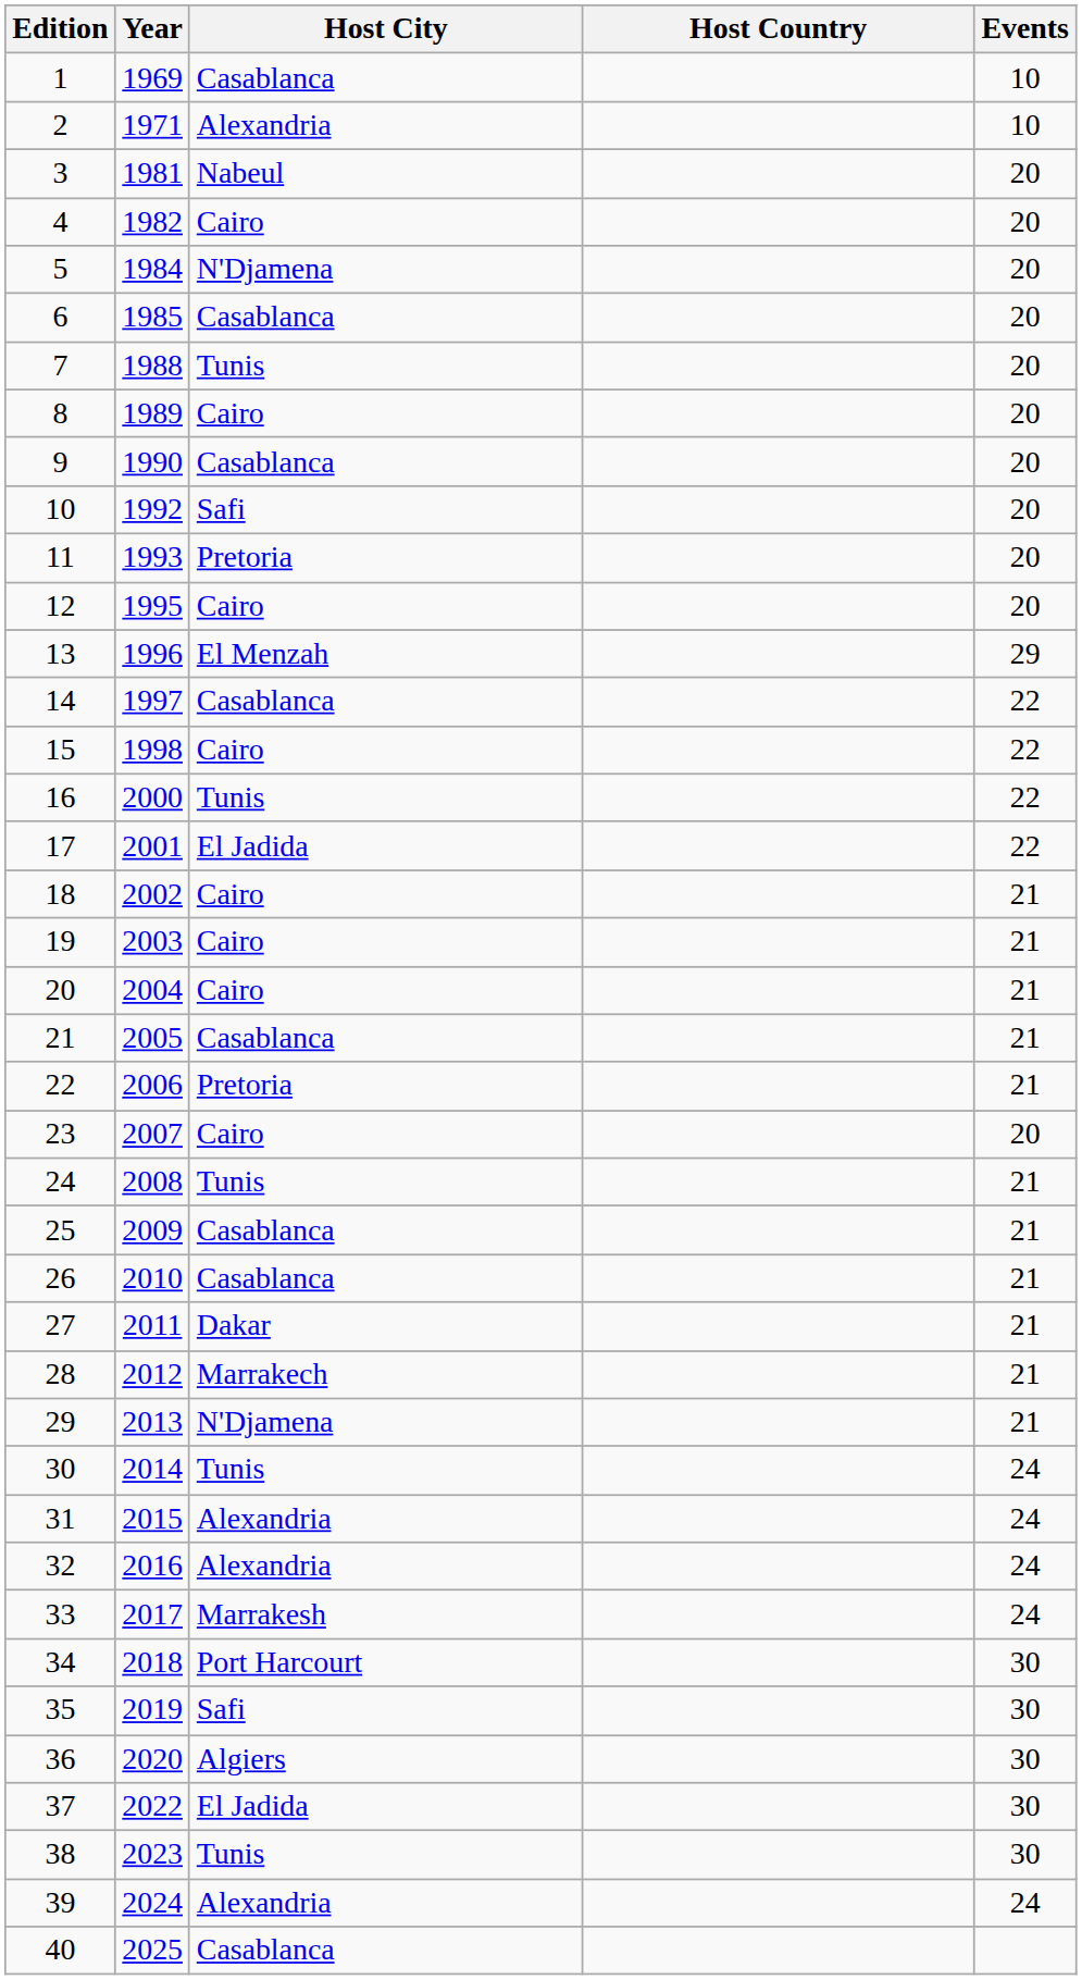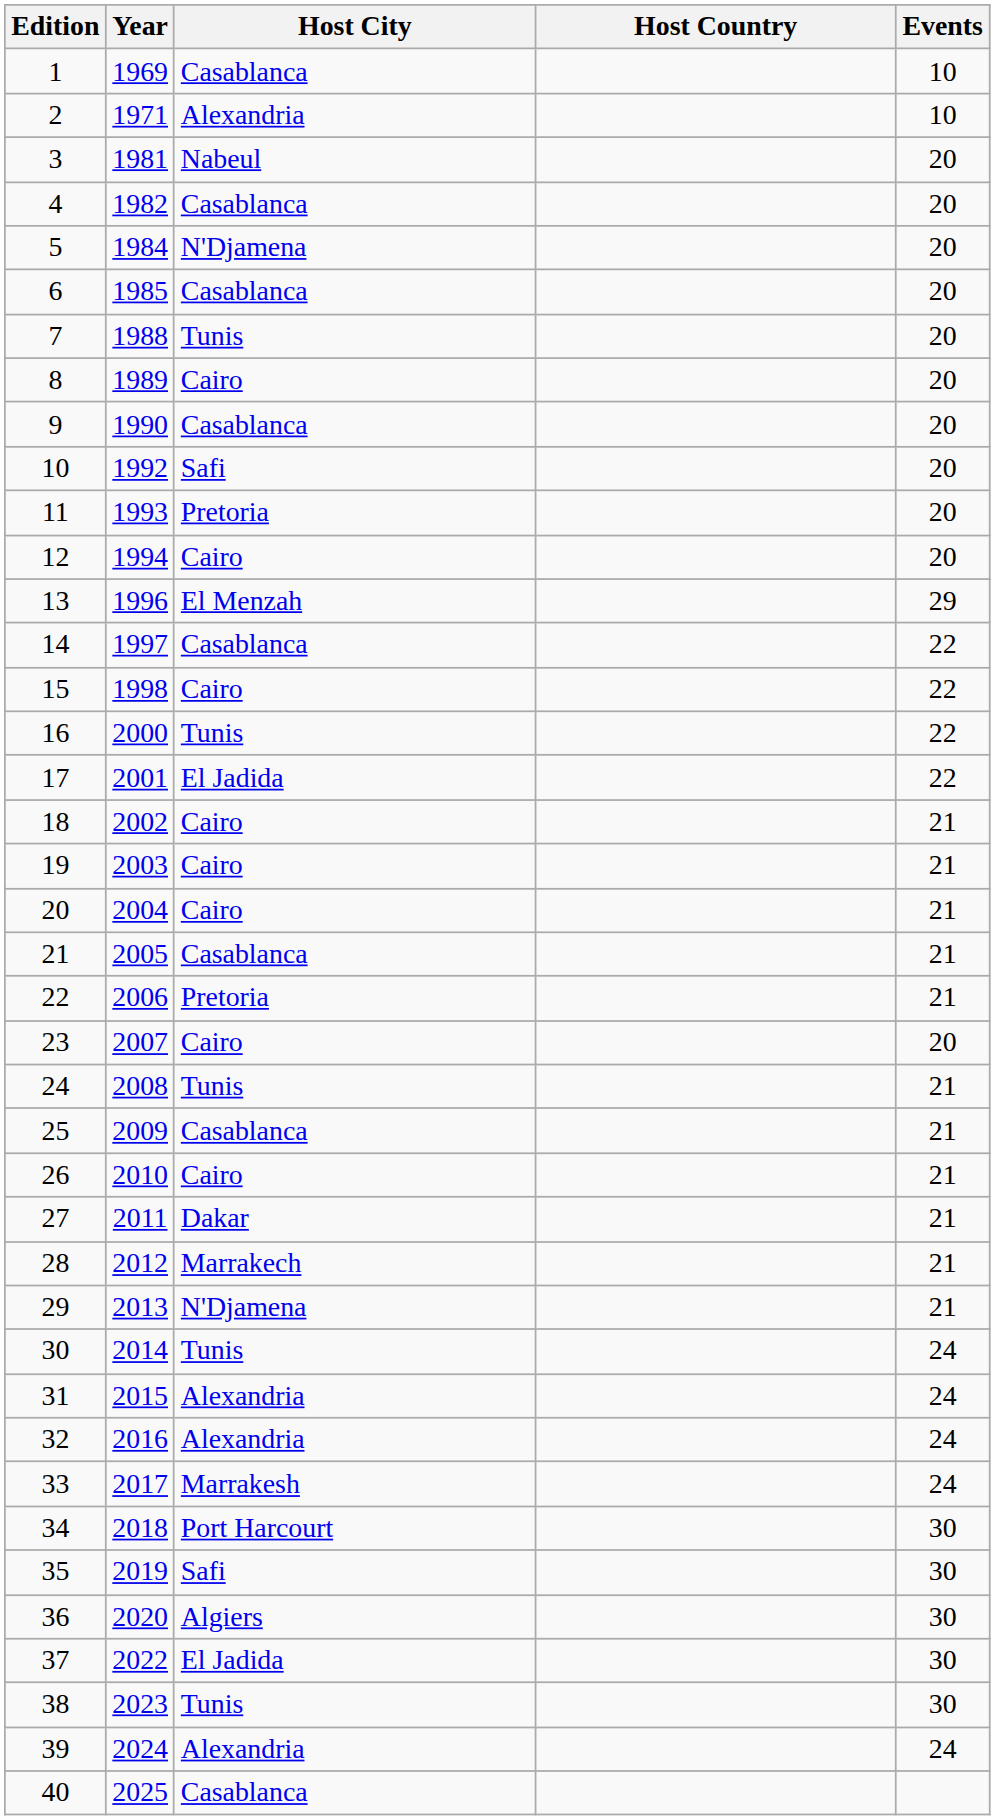 <table class="wikitable sortable" style="font-size:100%">
 <tr>
 <th width=30>Edition</th>
 <th width=30>Year</th>
 <th width=200>Host City</th>
 <th width=200>Host Country</th>
 <th width=30>Events</th>
 </tr>
 <tr>
 <td align=center>1</td>
 <td align=center><a href='#'>1969</a></td>
 <td><a href='#'>Casablanca</a></td>
 <td></td>
 <td align=center>10</td>
 </tr>
 <tr>
 <td align=center>2</td>
 <td align=center><a href='#'>1971</a></td>
 <td><a href='#'>Alexandria</a></td>
 <td></td>
 <td align=center>10</td>
 </tr>
 <tr>
 <td align=center>3</td>
 <td align=center><a href='#'>1981</a></td>
 <td><a href='#'>Nabeul</a></td>
 <td></td>
 <td align=center>20</td>
 </tr>
 <tr>
 <td align=center>4</td>
 <td align=center><a href='#'>1982</a></td>
-<td><a href='#'>Cairo</a></td>
+<td><a href='#'>Casablanca</a></td>
 <td></td>
 <td align=center>20</td>
 </tr>
 <tr>
 <td align=center>5</td>
 <td align=center><a href='#'>1984</a></td>
 <td><a href='#'>N'Djamena</a></td>
 <td></td>
 <td align=center>20</td>
 </tr>
 <tr>
 <td align=center>6</td>
 <td align=center><a href='#'>1985</a></td>
 <td><a href='#'>Casablanca</a></td>
 <td></td>
 <td align=center>20</td>
 </tr>
 <tr>
 <td align=center>7</td>
 <td align=center><a href='#'>1988</a></td>
 <td><a href='#'>Tunis</a></td>
 <td></td>
 <td align=center>20</td>
 </tr>
 <tr>
 <td align=center>8</td>
 <td align=center><a href='#'>1989</a></td>
 <td><a href='#'>Cairo</a></td>
 <td></td>
 <td align=center>20</td>
 </tr>
 <tr>
 <td align=center>9</td>
 <td align=center><a href='#'>1990</a></td>
 <td><a href='#'>Casablanca</a></td>
 <td></td>
 <td align=center>20</td>
 </tr>
 <tr>
 <td align=center>10</td>
 <td align=center><a href='#'>1992</a></td>
 <td><a href='#'>Safi</a></td>
 <td></td>
 <td align=center>20</td>
 </tr>
 <tr>
 <td align=center>11</td>
 <td align=center><a href='#'>1993</a></td>
 <td><a href='#'>Pretoria</a></td>
 <td></td>
 <td align=center>20</td>
 </tr>
 <tr>
 <td align=center>12</td>
-<td align=center><a href='#'>1995</a></td>
+<td align=center><a href='#'>1994</a></td>
 <td><a href='#'>Cairo</a></td>
 <td></td>
 <td align=center>20</td>
 </tr>
 <tr>
 <td align=center>13</td>
 <td align=center><a href='#'>1996</a></td>
 <td><a href='#'>El Menzah</a></td>
 <td></td>
 <td align=center>29</td>
 </tr>
 <tr>
 <td align=center>14</td>
 <td align=center><a href='#'>1997</a></td>
 <td><a href='#'>Casablanca</a></td>
 <td></td>
 <td align=center>22</td>
 </tr>
 <tr>
 <td align=center>15</td>
 <td align=center><a href='#'>1998</a></td>
 <td><a href='#'>Cairo</a></td>
 <td></td>
 <td align=center>22</td>
 </tr>
 <tr>
 <td align=center>16</td>
 <td align=center><a href='#'>2000</a></td>
 <td><a href='#'>Tunis</a></td>
 <td></td>
 <td align=center>22</td>
 </tr>
 <tr>
 <td align=center>17</td>
 <td align=center><a href='#'>2001</a></td>
 <td><a href='#'>El Jadida</a></td>
 <td></td>
 <td align=center>22</td>
 </tr>
 <tr>
 <td align=center>18</td>
 <td align=center><a href='#'>2002</a></td>
 <td><a href='#'>Cairo</a></td>
 <td></td>
 <td align=center>21</td>
 </tr>
 <tr>
 <td align=center>19</td>
 <td align=center><a href='#'>2003</a></td>
 <td><a href='#'>Cairo</a></td>
 <td></td>
 <td align=center>21</td>
 </tr>
 <tr>
 <td align=center>20</td>
 <td align=center><a href='#'>2004</a></td>
 <td><a href='#'>Cairo</a></td>
 <td></td>
 <td align=center>21</td>
 </tr>
 <tr>
 <td align=center>21</td>
 <td align=center><a href='#'>2005</a></td>
 <td><a href='#'>Casablanca</a></td>
 <td></td>
 <td align=center>21</td>
 </tr>
 <tr>
 <td align=center>22</td>
 <td align=center><a href='#'>2006</a></td>
 <td><a href='#'>Pretoria</a></td>
 <td></td>
 <td align=center>21</td>
 </tr>
 <tr>
 <td align=center>23</td>
 <td align=center><a href='#'>2007</a></td>
 <td><a href='#'>Cairo</a></td>
 <td></td>
 <td align=center>20</td>
 </tr>
 <tr>
 <td align=center>24</td>
 <td align=center><a href='#'>2008</a></td>
 <td><a href='#'>Tunis</a></td>
 <td></td>
 <td align=center>21</td>
 </tr>
 <tr>
 <td align=center>25</td>
 <td align=center><a href='#'>2009</a></td>
 <td><a href='#'>Casablanca</a></td>
 <td></td>
 <td align=center>21</td>
 </tr>
 <tr>
 <td align=center>26</td>
 <td align=center><a href='#'>2010</a></td>
-<td><a href='#'>Casablanca</a></td>
+<td><a href='#'>Cairo</a></td>
 <td></td>
 <td align=center>21</td>
 </tr>
 <tr>
 <td align=center>27</td>
 <td align=center><a href='#'>2011</a></td>
 <td><a href='#'>Dakar</a></td>
 <td></td>
 <td align=center>21</td>
 </tr>
 <tr>
 <td align=center>28</td>
 <td align=center><a href='#'>2012</a></td>
 <td><a href='#'>Marrakech</a></td>
 <td></td>
 <td align=center>21</td>
 </tr>
 <tr>
 <td align=center>29</td>
 <td align=center><a href='#'>2013</a></td>
 <td><a href='#'>N'Djamena</a></td>
 <td></td>
 <td align=center>21</td>
 </tr>
 <tr>
 <td align=center>30</td>
 <td align=center><a href='#'>2014</a></td>
 <td><a href='#'>Tunis</a></td>
 <td></td>
 <td align=center>24</td>
 </tr>
 <tr>
 <td align=center>31</td>
 <td align=center><a href='#'>2015</a></td>
 <td><a href='#'>Alexandria</a></td>
 <td></td>
 <td align=center>24</td>
 </tr>
 <tr>
 <td align=center>32</td>
 <td align=center><a href='#'>2016</a></td>
 <td><a href='#'>Alexandria</a></td>
 <td></td>
 <td align=center>24</td>
 </tr>
 <tr>
 <td align=center>33</td>
 <td align=center><a href='#'>2017</a></td>
 <td><a href='#'>Marrakesh</a></td>
 <td></td>
 <td align=center>24</td>
 </tr>
 <tr>
 <td align=center>34</td>
 <td align=center><a href='#'>2018</a></td>
 <td><a href='#'>Port Harcourt</a></td>
 <td></td>
 <td align=center>30</td>
 </tr>
 <tr>
 <td align=center>35</td>
 <td align=center><a href='#'>2019</a></td>
 <td><a href='#'>Safi</a></td>
 <td></td>
 <td align=center>30</td>
 </tr>
 <tr>
 <td align=center>36</td>
 <td align=center><a href='#'>2020</a></td>
 <td><a href='#'>Algiers</a></td>
 <td></td>
 <td align=center>30</td>
 </tr>
 <tr>
 <td align=center>37</td>
 <td align=center><a href='#'>2022</a></td>
 <td><a href='#'>El Jadida</a></td>
 <td></td>
 <td align=center>30</td>
 </tr>
 <tr>
 <td align=center>38</td>
 <td align=center><a href='#'>2023</a></td>
 <td><a href='#'>Tunis</a></td>
 <td></td>
 <td align=center>30</td>
 </tr>
 <tr>
 <td align=center>39</td>
 <td align=center><a href='#'>2024</a></td>
 <td><a href='#'>Alexandria</a></td>
 <td></td>
 <td align=center>24</td>
 </tr>
 <tr>
 <td align=center>40</td>
 <td align=center><a href='#'>2025</a></td>
 <td><a href='#'>Casablanca</a></td>
 <td></td>
 <td align=center></td>
 </tr>
 </table>
